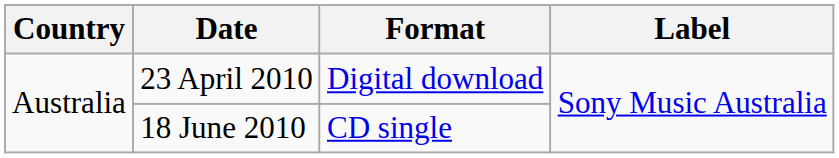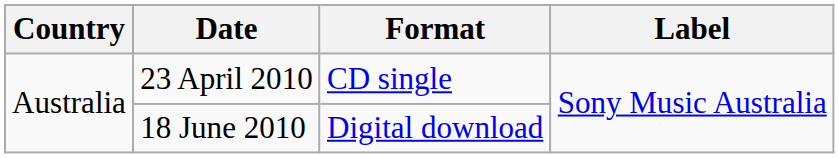 <table class="wikitable">
 <tr>
 <th>Country</th>
 <th>Date</th>
 <th>Format</th>
 <th>Label</th>
 </tr>
 <tr>
 <td rowspan="2">Australia</td>
 <td>23 April 2010</td>
-<td><a href='#'>Digital download</a></td>
+<td><a href='#'>CD single</a></td>
 <td rowspan="2"><a href='#'>Sony Music Australia</a></td>
 </tr>
 <tr>
 <td>18 June 2010</td>
-<td><a href='#'>CD single</a></td>
+<td><a href='#'>Digital download</a></td>
 </tr>
 </table>
